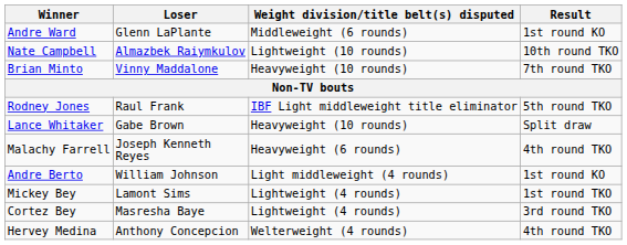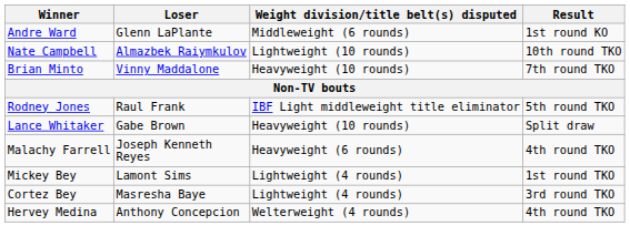 <table class=wikitable>
 <tr>
 <th>Winner</th>
 <th>Loser</th>
 <th>Weight division/title belt(s) disputed</th>
 <th>Result</th>
 </tr>
 <tr>
 <td> <a href='#'>Andre Ward</a></td>
 <td> Glenn LaPlante</td>
 <td>Middleweight (6 rounds)</td>
 <td>1st round KO</td>
 </tr>
 <tr>
 <td> <a href='#'>Nate Campbell</a></td>
 <td> <a href='#'>Almazbek Raiymkulov</a></td>
 <td>Lightweight (10 rounds)</td>
 <td>10th round TKO</td>
 </tr>
 <tr>
 <td> <a href='#'>Brian Minto</a></td>
 <td> <a href='#'>Vinny Maddalone</a></td>
 <td>Heavyweight (10 rounds)</td>
 <td>7th round TKO</td>
 </tr>
 <tr>
 <th colspan=4>Non-TV bouts</th>
 </tr>
 <tr>
 <td> <a href='#'>Rodney Jones</a></td>
 <td> Raul Frank</td>
 <td><a href='#'>IBF</a> Light middleweight title eliminator</td>
 <td>5th round TKO</td>
 </tr>
 <tr>
 <td> <a href='#'>Lance Whitaker</a></td>
 <td> Gabe Brown</td>
 <td>Heavyweight (10 rounds)</td>
 <td>Split draw</td>
 </tr>
 <tr>
 <td> Malachy Farrell</td>
 <td> Joseph Kenneth<br>Reyes</td>
 <td>Heavyweight (6 rounds)</td>
 <td>4th round TKO</td>
 </tr>
 <tr>
-<td> <a href='#'>Andre Berto</a></td>
-<td> William Johnson</td>
-<td>Light middleweight (4 rounds)</td>
-<td>1st round KO</td>
-</tr>
-<tr>
 <td> Mickey Bey</td>
 <td> Lamont Sims</td>
 <td>Lightweight (4 rounds)</td>
 <td>1st round TKO</td>
 </tr>
 <tr>
 <td> Cortez Bey</td>
 <td> Masresha Baye</td>
 <td>Lightweight (4 rounds)</td>
 <td>3rd round TKO</td>
 </tr>
 <tr>
 <td> Hervey Medina</td>
 <td> Anthony Concepcion</td>
 <td>Welterweight (4 rounds)</td>
 <td>4th round TKO</td>
 </tr>
 </table>
